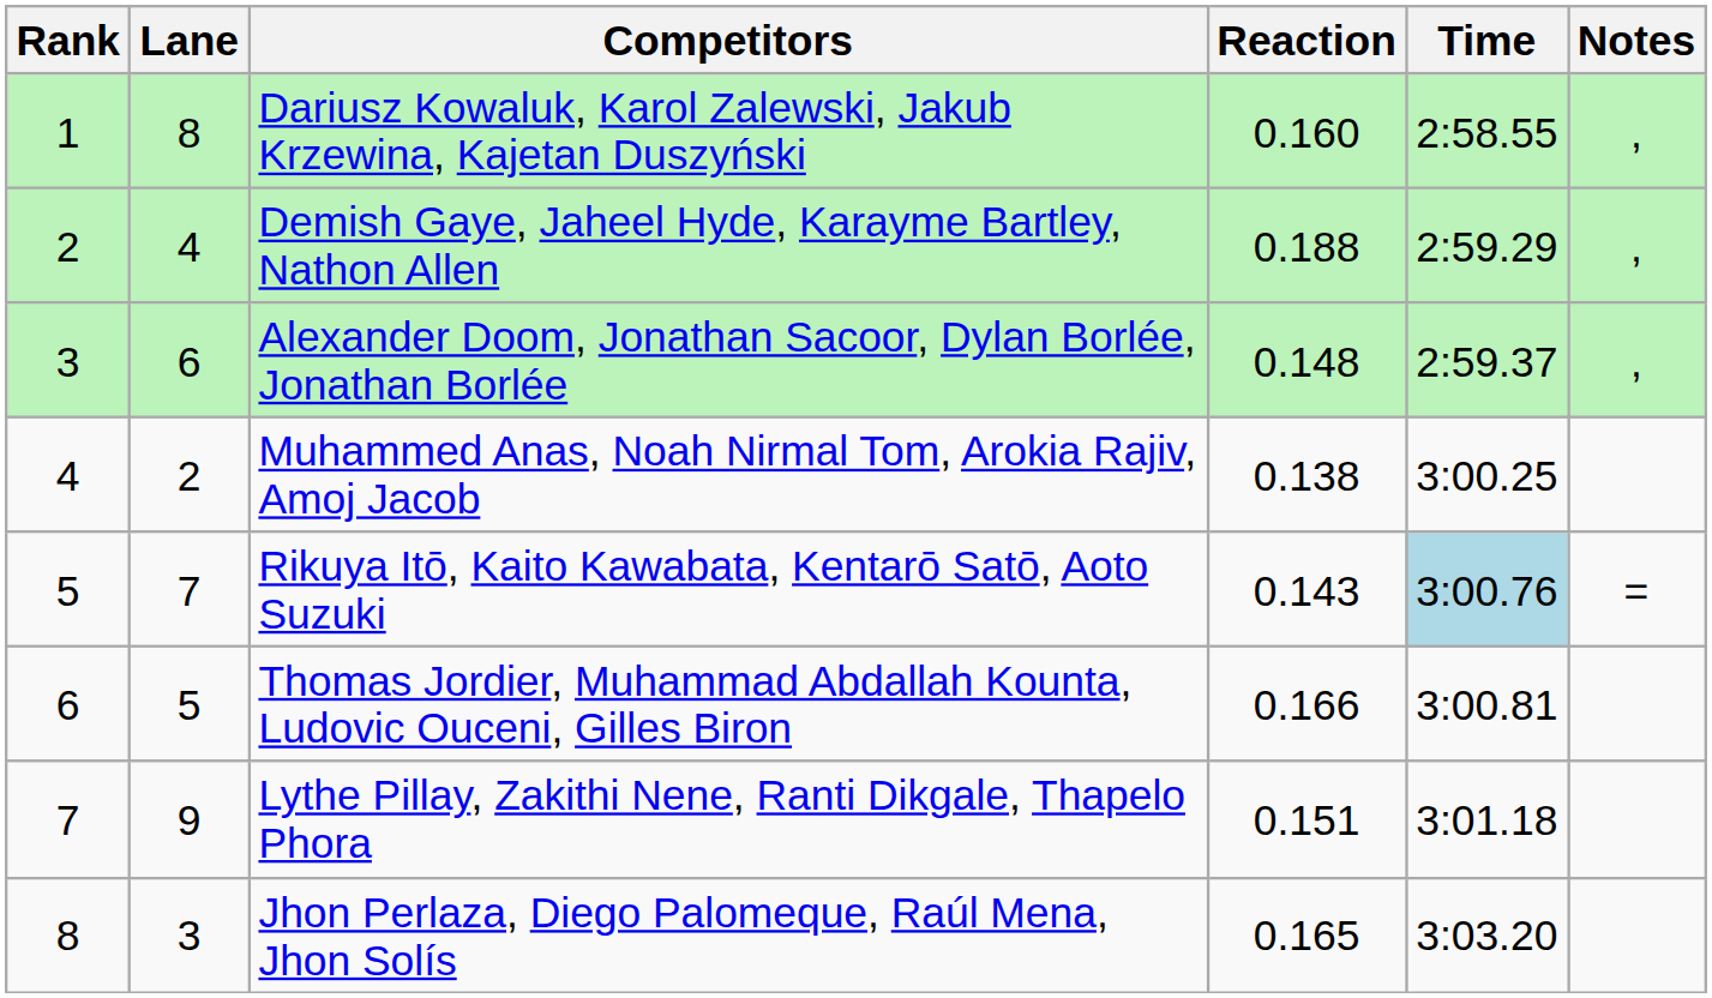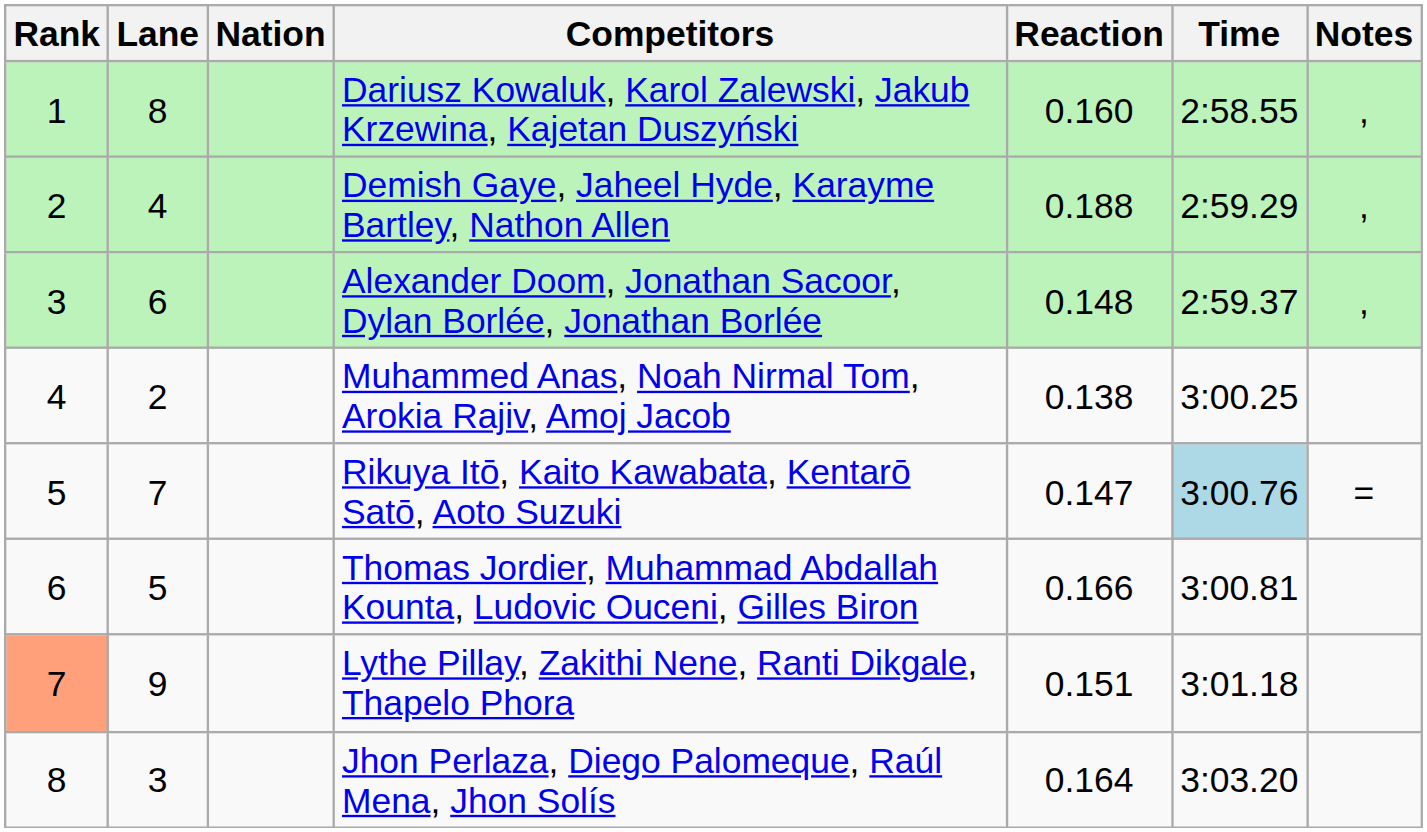 <table class="wikitable sortable" style="text-align:center; font-size:95%">
 <tr>
 <th>Rank</th>
 <th>Lane</th>
+<th>Nation</th>
 <th>Competitors</th>
 <th>Reaction</th>
 <th>Time</th>
 <th>Notes</th>
 </tr>
 <tr bgcolor=#bbf3bb>
 <td>1</td>
 <td>8</td>
+<td align=left></td>
 <td align=left><a href='#'>Dariusz Kowaluk</a>, <a href='#'>Karol Zalewski</a>, <a href='#'>Jakub Krzewina</a>, <a href='#'>Kajetan Duszyński</a></td>
 <td>0.160</td>
 <td>2:58.55</td>
 <td>, </td>
 </tr>
 <tr bgcolor=#bbf3bb>
 <td>2</td>
 <td>4</td>
+<td align=left></td>
 <td align=left><a href='#'>Demish Gaye</a>, <a href='#'>Jaheel Hyde</a>, <a href='#'>Karayme Bartley</a>, <a href='#'>Nathon Allen</a></td>
 <td>0.188</td>
 <td>2:59.29</td>
 <td>, </td>
 </tr>
 <tr bgcolor=#bbf3bb>
 <td>3</td>
 <td>6</td>
+<td align=left></td>
 <td align=left><a href='#'>Alexander Doom</a>, <a href='#'>Jonathan Sacoor</a>, <a href='#'>Dylan Borlée</a>, <a href='#'>Jonathan Borlée</a></td>
 <td>0.148</td>
 <td>2:59.37</td>
 <td>, </td>
 </tr>
 <tr>
 <td>4</td>
 <td>2</td>
+<td align=left></td>
 <td align=left><a href='#'>Muhammed Anas</a>, <a href='#'>Noah Nirmal Tom</a>, <a href='#'>Arokia Rajiv</a>, <a href='#'>Amoj Jacob</a></td>
 <td>0.138</td>
 <td>3:00.25</td>
 <td></td>
 </tr>
 <tr>
 <td>5</td>
 <td>7</td>
+<td align=left></td>
 <td align=left><a href='#'>Rikuya Itō</a>, <a href='#'>Kaito Kawabata</a>, <a href='#'>Kentarō Satō</a>, <a href='#'>Aoto Suzuki</a></td>
-<td>0.143</td>
+<td>0.147</td>
 <td style="background: lightblue;">3:00.76</td>
 <td>=</td>
 </tr>
 <tr>
 <td>6</td>
 <td>5</td>
+<td align=left></td>
 <td align=left><a href='#'>Thomas Jordier</a>, <a href='#'>Muhammad Abdallah Kounta</a>, <a href='#'>Ludovic Ouceni</a>, <a href='#'>Gilles Biron</a></td>
 <td>0.166</td>
 <td>3:00.81</td>
 <td></td>
 </tr>
 <tr>
-<td>7</td>
+<td style="background: lightsalmon;">7</td>
 <td>9</td>
+<td align=left></td>
 <td align=left><a href='#'>Lythe Pillay</a>, <a href='#'>Zakithi Nene</a>, <a href='#'>Ranti Dikgale</a>, <a href='#'>Thapelo Phora</a></td>
 <td>0.151</td>
 <td>3:01.18</td>
 <td></td>
 </tr>
 <tr>
 <td>8</td>
 <td>3</td>
+<td align=left></td>
 <td align=left><a href='#'>Jhon Perlaza</a>, <a href='#'>Diego Palomeque</a>, <a href='#'>Raúl Mena</a>, <a href='#'>Jhon Solís</a></td>
-<td>0.165</td>
+<td>0.164</td>
 <td>3:03.20</td>
 <td></td>
 </tr>
 </table>
